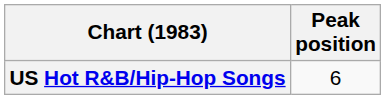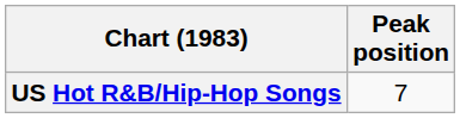 <table class="wikitable plainrowheaders">
 <tr>
 <th>Chart (1983)</th>
 <th>Peak<br>position</th>
 </tr>
 <tr>
 <th scope="row">US <a href='#'>Hot R&B/Hip-Hop Songs</a></th>
-<td align="center">6</td>
+<td align="center">7</td>
 </tr>
 </table>
